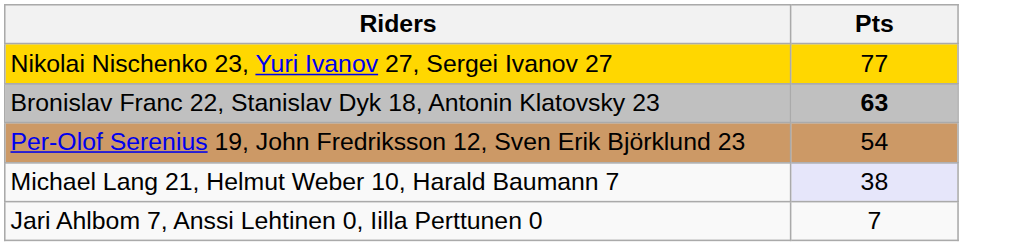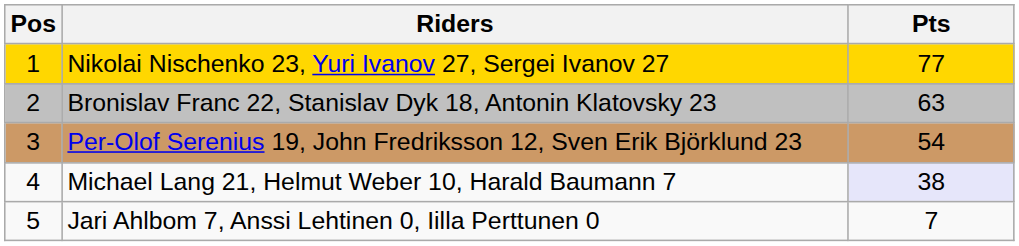 <table class="wikitable" style="font-size: 100%">
 <tr>
+<th width=20>Pos</th>
 <th width=500>Riders</th>
 <th width=100>Pts</th>
 </tr>
 <tr align=center style="background-color: gold;">
+<td>1</td>
 <td align="left"> Nikolai Nischenko 23, <a href='#'>Yuri Ivanov</a> 27, Sergei Ivanov 27</td>
 <td>77</td>
 </tr>
 <tr align=center style="background-color: silver;">
+<td>2</td>
 <td align="left"> Bronislav Franc 22, Stanislav Dyk 18, Antonin Klatovsky 23</td>
-<td><strong>63</strong></td>
+<td>63</td>
 </tr>
 <tr align=center style="background-color: #cc9966;">
+<td>3</td>
 <td align="left"> <a href='#'>Per-Olof Serenius</a> 19, John Fredriksson 12, Sven Erik Björklund 23</td>
 <td>54</td>
 </tr>
 <tr align=center>
+<td>4</td>
 <td align="left"> Michael Lang 21, Helmut Weber 10, Harald Baumann 7</td>
 <td style="background: lavender;">38</td>
 </tr>
 <tr align=center>
+<td>5</td>
 <td align="left"> Jari Ahlbom 7, Anssi Lehtinen 0, Iilla Perttunen 0</td>
 <td>7</td>
 </tr>
 </table>
